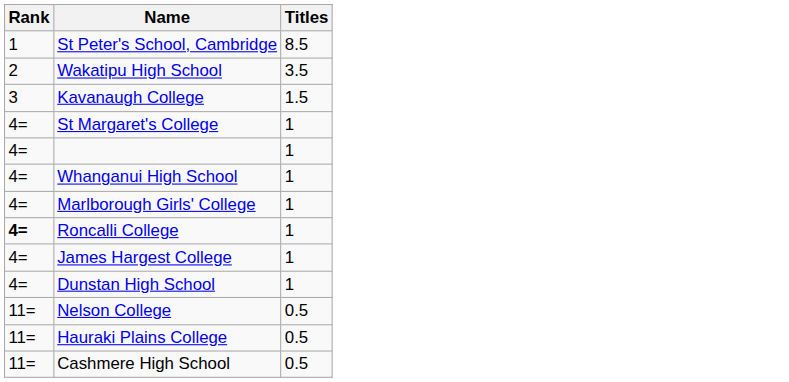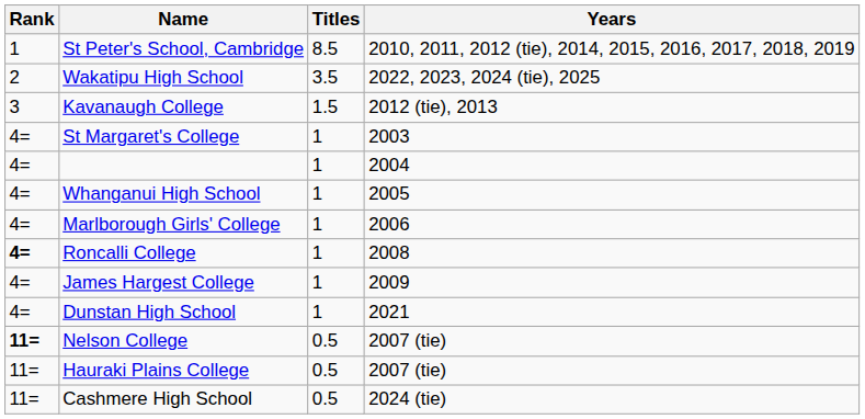 <table class="wikitable">
 <tr>
 <th>Rank</th>
 <th>Name</th>
 <th>Titles</th>
+<th>Years</th>
 </tr>
 <tr>
 <td>1</td>
 <td><a href='#'>St Peter's School, Cambridge</a></td>
 <td>8.5</td>
+<td>2010, 2011, 2012 (tie), 2014, 2015, 2016, 2017, 2018, 2019</td>
 </tr>
 <tr>
 <td>2</td>
 <td><a href='#'>Wakatipu High School</a></td>
 <td>3.5</td>
+<td>2022, 2023, 2024 (tie), 2025</td>
 </tr>
 <tr>
 <td>3</td>
 <td><a href='#'>Kavanaugh College</a></td>
 <td>1.5</td>
+<td>2012 (tie), 2013</td>
 </tr>
 <tr>
 <td>4=</td>
 <td><a href='#'>St Margaret's College</a></td>
 <td>1</td>
+<td>2003</td>
 </tr>
 <tr>
 <td>4=</td>
 <td></td>
 <td>1</td>
+<td>2004</td>
 </tr>
 <tr>
 <td>4=</td>
 <td><a href='#'>Whanganui High School</a></td>
 <td>1</td>
+<td>2005</td>
 </tr>
 <tr>
 <td>4=</td>
 <td><a href='#'>Marlborough Girls' College</a></td>
 <td>1</td>
+<td>2006</td>
 </tr>
 <tr>
 <td><strong>4=</strong></td>
 <td><a href='#'>Roncalli College</a></td>
 <td>1</td>
+<td>2008</td>
 </tr>
 <tr>
 <td>4=</td>
 <td><a href='#'>James Hargest College</a></td>
 <td>1</td>
+<td>2009</td>
 </tr>
 <tr>
 <td>4=</td>
 <td><a href='#'>Dunstan High School</a></td>
 <td>1</td>
+<td>2021</td>
 </tr>
 <tr>
-<td>11=</td>
+<td><strong>11=</strong></td>
 <td><a href='#'>Nelson College</a></td>
 <td>0.5</td>
+<td>2007 (tie)</td>
 </tr>
 <tr>
 <td>11=</td>
 <td><a href='#'>Hauraki Plains College</a></td>
 <td>0.5</td>
+<td>2007 (tie)</td>
 </tr>
 <tr>
 <td>11=</td>
 <td>Cashmere High School</td>
 <td>0.5</td>
+<td>2024 (tie)</td>
 </tr>
 </table>
